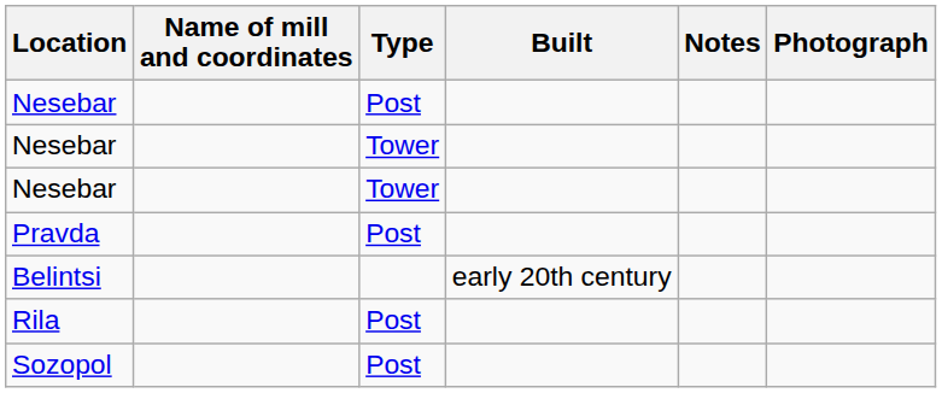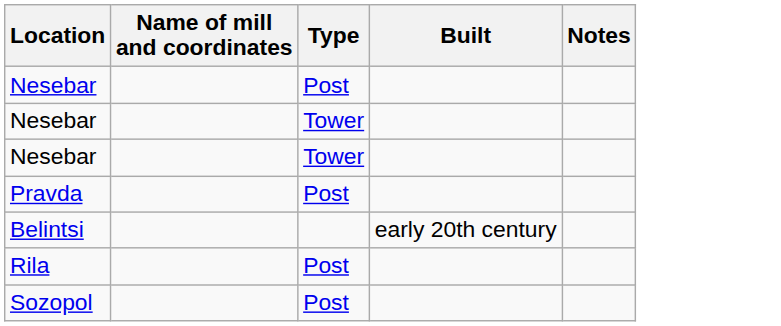 <table class="wikitable">
 <tr>
 <th>Location</th>
 <th>Name of mill<br>and coordinates</th>
 <th>Type</th>
 <th>Built</th>
 <th>Notes</th>
-<th>Photograph</th>
 </tr>
 <tr>
 <td><a href='#'>Nesebar</a></td>
 <td></td>
 <td><a href='#'>Post</a></td>
-<td></td>
 <td></td>
 <td></td>
 </tr>
 <tr>
 <td>Nesebar</td>
 <td></td>
 <td><a href='#'>Tower</a></td>
 <td></td>
 <td></td>
-<td></td>
 </tr>
 <tr>
 <td>Nesebar</td>
 <td></td>
 <td><a href='#'>Tower</a></td>
-<td></td>
 <td></td>
 <td></td>
 </tr>
 <tr>
 <td><a href='#'>Pravda</a></td>
 <td></td>
 <td><a href='#'>Post</a></td>
 <td></td>
 <td></td>
-<td></td>
 </tr>
 <tr>
 <td><a href='#'>Belintsi</a></td>
 <td></td>
 <td></td>
 <td>early 20th century</td>
 <td></td>
-<td></td>
 </tr>
 <tr>
 <td><a href='#'>Rila</a></td>
 <td></td>
 <td><a href='#'>Post</a></td>
-<td></td>
 <td></td>
 <td></td>
 </tr>
 <tr>
 <td><a href='#'>Sozopol</a></td>
 <td></td>
 <td><a href='#'>Post</a></td>
 <td></td>
 <td></td>
-<td></td>
 </tr>
 </table>
